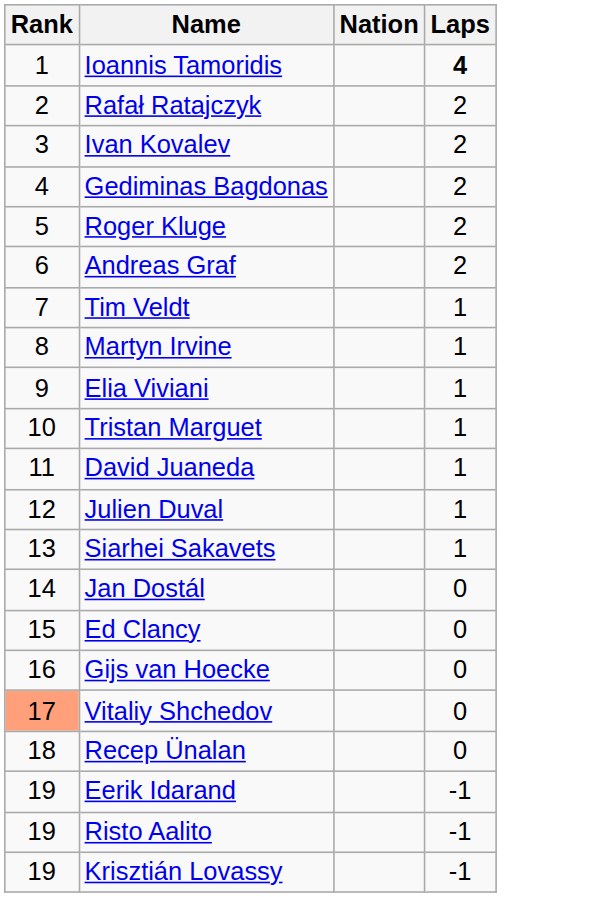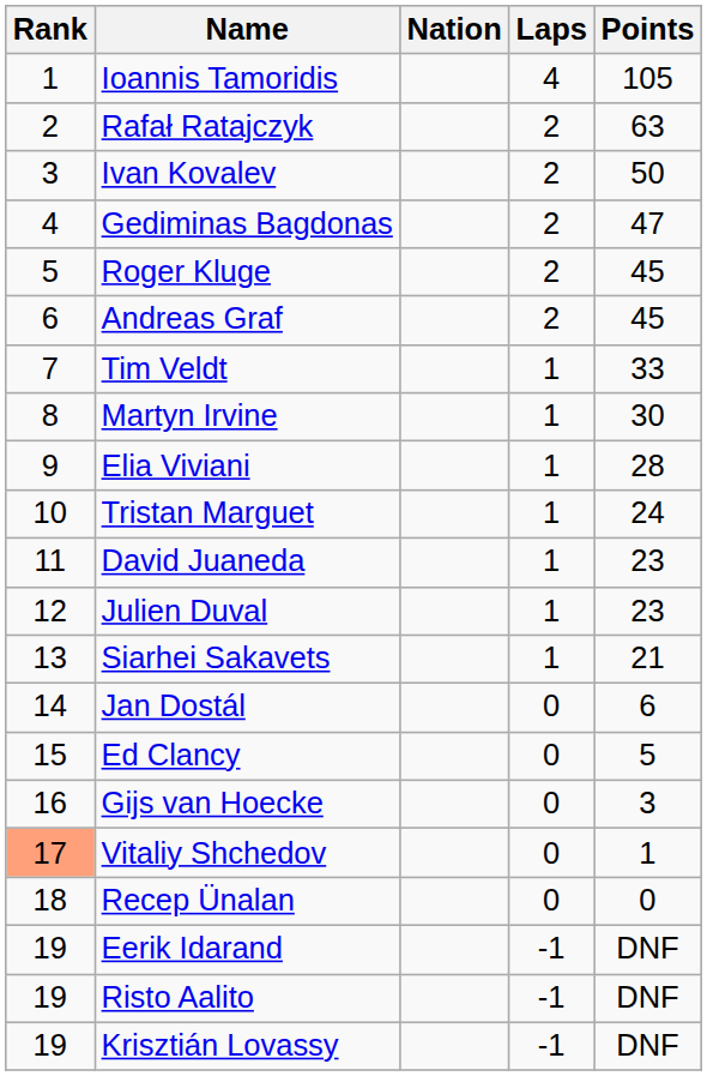 <table class="wikitable sortable" style="text-align:center">
 <tr>
 <th>Rank</th>
 <th>Name</th>
 <th>Nation</th>
 <th>Laps</th>
+<th>Points</th>
 </tr>
 <tr>
 <td>1</td>
 <td align=left><a href='#'>Ioannis Tamoridis</a></td>
 <td align=left></td>
-<td><strong>4</strong></td>
+<td>4</td>
+<td>105</td>
 </tr>
 <tr>
 <td>2</td>
 <td align=left><a href='#'>Rafał Ratajczyk</a></td>
 <td align=left></td>
 <td>2</td>
+<td>63</td>
 </tr>
 <tr>
 <td>3</td>
 <td align=left><a href='#'>Ivan Kovalev</a></td>
 <td align=left></td>
 <td>2</td>
+<td>50</td>
 </tr>
 <tr>
 <td>4</td>
 <td align=left><a href='#'>Gediminas Bagdonas</a></td>
 <td align=left></td>
 <td>2</td>
+<td>47</td>
 </tr>
 <tr>
 <td>5</td>
 <td align=left><a href='#'>Roger Kluge</a></td>
 <td align=left></td>
 <td>2</td>
+<td>45</td>
 </tr>
 <tr>
 <td>6</td>
 <td align=left><a href='#'>Andreas Graf</a></td>
 <td align=left></td>
 <td>2</td>
+<td>45</td>
 </tr>
 <tr>
 <td>7</td>
 <td align=left><a href='#'>Tim Veldt</a></td>
 <td align=left></td>
 <td>1</td>
+<td>33</td>
 </tr>
 <tr>
 <td>8</td>
 <td align=left><a href='#'>Martyn Irvine</a></td>
 <td align=left></td>
 <td>1</td>
+<td>30</td>
 </tr>
 <tr>
 <td>9</td>
 <td align=left><a href='#'>Elia Viviani</a></td>
 <td align=left></td>
 <td>1</td>
+<td>28</td>
 </tr>
 <tr>
 <td>10</td>
 <td align=left><a href='#'>Tristan Marguet</a></td>
 <td align=left></td>
 <td>1</td>
+<td>24</td>
 </tr>
 <tr>
 <td>11</td>
 <td align=left><a href='#'>David Juaneda</a></td>
 <td align=left></td>
 <td>1</td>
+<td>23</td>
 </tr>
 <tr>
 <td>12</td>
 <td align=left><a href='#'>Julien Duval</a></td>
 <td align=left></td>
 <td>1</td>
+<td>23</td>
 </tr>
 <tr>
 <td>13</td>
 <td align=left><a href='#'>Siarhei Sakavets</a></td>
 <td align=left></td>
 <td>1</td>
+<td>21</td>
 </tr>
 <tr>
 <td>14</td>
 <td align=left><a href='#'>Jan Dostál</a></td>
 <td align=left></td>
 <td>0</td>
+<td>6</td>
 </tr>
 <tr>
 <td>15</td>
 <td align=left><a href='#'>Ed Clancy</a></td>
 <td align=left></td>
 <td>0</td>
+<td>5</td>
 </tr>
 <tr>
 <td>16</td>
 <td align=left><a href='#'>Gijs van Hoecke</a></td>
 <td align=left></td>
 <td>0</td>
+<td>3</td>
 </tr>
 <tr>
 <td style="background: lightsalmon;">17</td>
 <td align=left><a href='#'>Vitaliy Shchedov</a></td>
 <td align=left></td>
 <td>0</td>
+<td>1</td>
 </tr>
 <tr>
 <td>18</td>
 <td align=left><a href='#'>Recep Ünalan</a></td>
 <td align=left></td>
+<td>0</td>
 <td>0</td>
 </tr>
 <tr>
 <td>19</td>
 <td align=left><a href='#'>Eerik Idarand</a></td>
 <td align=left></td>
 <td>-1</td>
+<td>DNF</td>
 </tr>
 <tr>
 <td>19</td>
 <td align=left><a href='#'>Risto Aalito</a></td>
 <td align=left></td>
 <td>-1</td>
+<td>DNF</td>
 </tr>
 <tr>
 <td>19</td>
 <td align=left><a href='#'>Krisztián Lovassy</a></td>
 <td align=left></td>
 <td>-1</td>
+<td>DNF</td>
 </tr>
 </table>
